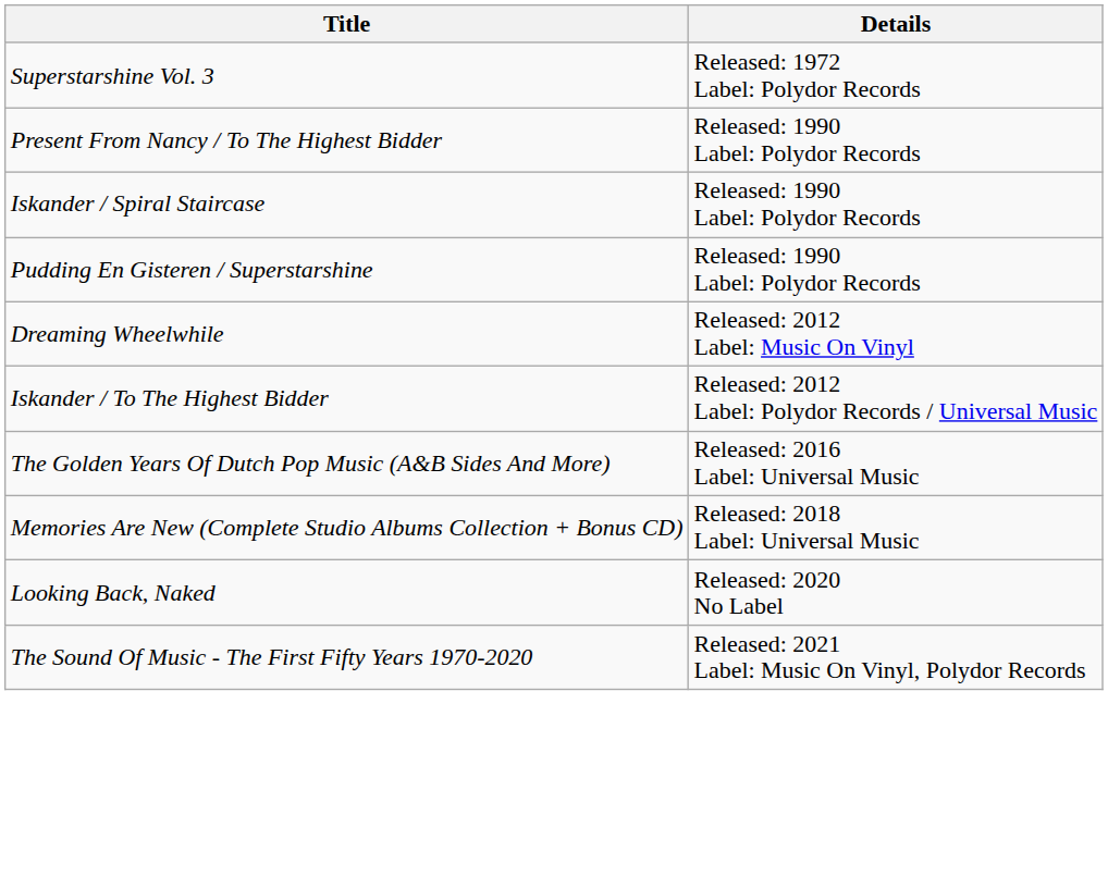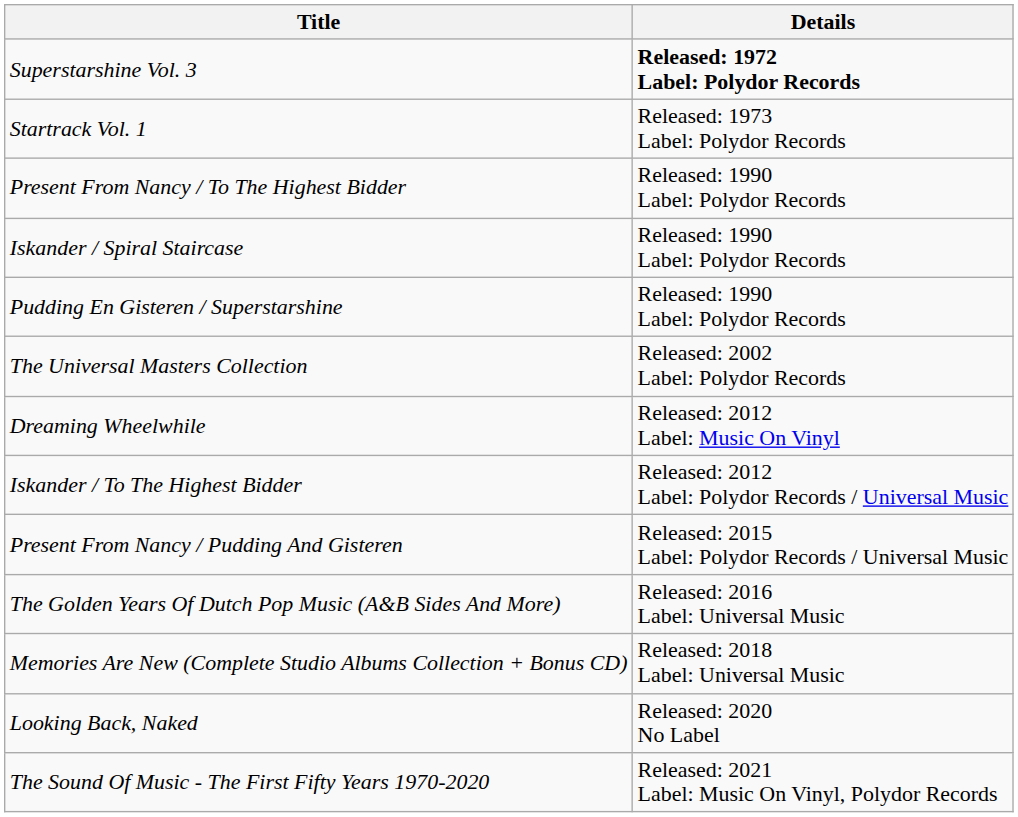 <table class="wikitable">
 <tr>
 <th>Title</th>
 <th>Details</th>
 </tr>
 <tr>
 <td><em>Superstarshine Vol. 3</em></td>
-<td>Released: 1972<br>Label: Polydor Records</td>
+<td><strong>Released: 1972<br>Label: Polydor Records</strong></td>
+</tr>
+<tr>
+<td><em>Startrack Vol. 1</em></td>
+<td>Released: 1973<br>Label: Polydor Records</td>
 </tr>
 <tr>
 <td><em>Present From Nancy / To The Highest Bidder</em></td>
 <td>Released: 1990<br>Label: Polydor Records</td>
 </tr>
 <tr>
 <td><em>Iskander / Spiral Staircase</em></td>
 <td>Released: 1990<br>Label: Polydor Records</td>
 </tr>
 <tr>
 <td><em>Pudding En Gisteren / Superstarshine</em></td>
 <td>Released: 1990<br>Label: Polydor Records</td>
 </tr>
 <tr>
+<td><em>The Universal Masters Collection</em></td>
+<td>Released: 2002<br>Label: Polydor Records</td>
+</tr>
+<tr>
 <td><em>Dreaming Wheelwhile</em></td>
 <td>Released: 2012<br>Label: <a href='#'>Music On Vinyl</a></td>
 </tr>
 <tr>
 <td><em>Iskander / To The Highest Bidder</em></td>
 <td>Released: 2012<br>Label: Polydor Records / <a href='#'>Universal Music</a></td>
+</tr>
+<tr>
+<td><em>Present From Nancy / Pudding And Gisteren</em></td>
+<td>Released: 2015<br>Label: Polydor Records / Universal Music</td>
 </tr>
 <tr>
 <td><em>The Golden Years Of Dutch Pop Music (A&B Sides And More)</em></td>
 <td>Released: 2016<br>Label: Universal Music</td>
 </tr>
 <tr>
 <td><em>Memories Are New (Complete Studio Albums Collection + Bonus CD)</em></td>
 <td>Released: 2018<br>Label: Universal Music</td>
 </tr>
 <tr>
 <td><em>Looking Back, Naked</em></td>
 <td>Released: 2020<br>No Label</td>
 </tr>
 <tr>
 <td><em>The Sound Of Music - The First Fifty Years 1970-2020</em></td>
 <td>Released: 2021<br>Label: Music On Vinyl, Polydor Records</td>
 </tr>
 </table>
